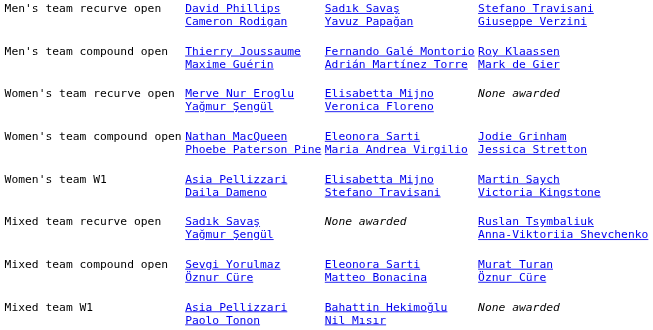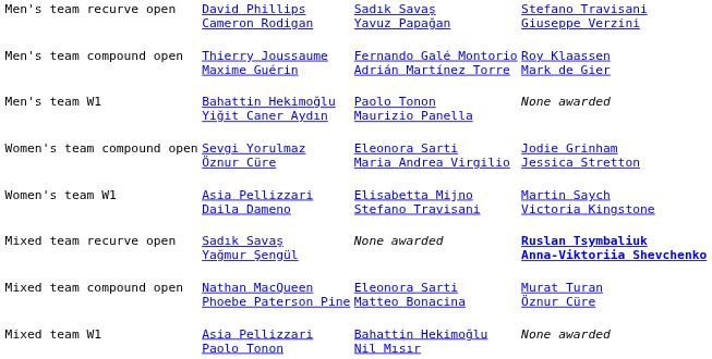 <table>
 <tr>
 <td>Men's team recurve open<br></td>
 <td><br><a href='#'>David Phillips</a><br><a href='#'>Cameron Rodigan</a></td>
 <td><br><a href='#'>Sadık Savaş</a><br><a href='#'>Yavuz Papağan</a></td>
 <td><br><a href='#'>Stefano Travisani</a><br><a href='#'>Giuseppe Verzini</a></td>
 </tr>
 <tr>
 <td>Men's team compound open<br></td>
 <td><br><a href='#'>Thierry Joussaume</a><br><a href='#'>Maxime Guérin</a></td>
 <td><br><a href='#'>Fernando Galé Montorio</a><br><a href='#'>Adrián Martínez Torre</a></td>
 <td><br><a href='#'>Roy Klaassen</a><br><a href='#'>Mark de Gier</a></td>
 </tr>
 <tr>
-<td>Women's team recurve open<br></td>
-<td><br><a href='#'>Merve Nur Eroglu</a><br><a href='#'>Yağmur Şengül</a></td>
-<td><br><a href='#'>Elisabetta Mijno</a><br><a href='#'>Veronica Floreno</a></td>
+<td>Men's team W1<br></td>
+<td><br><a href='#'>Bahattin Hekimoğlu</a><br><a href='#'>Yiğit Caner Aydın</a></td>
+<td><br><a href='#'>Paolo Tonon</a><br><a href='#'>Maurizio Panella</a></td>
 <td><em>None awarded</em></td>
 </tr>
 <tr>
 <td>Women's team compound open<br></td>
-<td><br><a href='#'>Nathan MacQueen</a><br><a href='#'>Phoebe Paterson Pine</a></td>
+<td><br><a href='#'>Sevgi Yorulmaz</a><br><a href='#'>Öznur Cüre</a></td>
 <td><br><a href='#'>Eleonora Sarti</a><br><a href='#'>Maria Andrea Virgilio</a></td>
 <td><br><a href='#'>Jodie Grinham</a><br><a href='#'>Jessica Stretton</a></td>
 </tr>
 <tr>
 <td>Women's team W1<br></td>
 <td><br><a href='#'>Asia Pellizzari</a><br><a href='#'>Daila Dameno</a></td>
 <td><br><a href='#'>Elisabetta Mijno</a><br><a href='#'>Stefano Travisani</a></td>
 <td><br><a href='#'>Martin Saych</a><br><a href='#'>Victoria Kingstone</a></td>
 </tr>
 <tr>
 <td>Mixed team recurve open<br></td>
 <td><br><a href='#'>Sadık Savaş</a><br><a href='#'>Yağmur Şengül</a></td>
 <td><em>None awarded</em></td>
-<td><br><a href='#'>Ruslan Tsymbaliuk</a><br><a href='#'>Anna-Viktoriia Shevchenko</a></td>
+<td><strong><br><a href='#'>Ruslan Tsymbaliuk</a><br><a href='#'>Anna-Viktoriia Shevchenko</a></strong></td>
 </tr>
 <tr>
 <td>Mixed team compound open<br></td>
-<td><br><a href='#'>Sevgi Yorulmaz</a><br><a href='#'>Öznur Cüre</a></td>
+<td><br><a href='#'>Nathan MacQueen</a><br><a href='#'>Phoebe Paterson Pine</a></td>
 <td><br><a href='#'>Eleonora Sarti</a><br><a href='#'>Matteo Bonacina</a></td>
 <td><br><a href='#'>Murat Turan</a><br><a href='#'>Öznur Cüre</a></td>
 </tr>
 <tr>
 <td>Mixed team W1<br></td>
 <td><br><a href='#'>Asia Pellizzari</a><br><a href='#'>Paolo Tonon</a></td>
 <td><br><a href='#'>Bahattin Hekimoğlu</a><br><a href='#'>Nil Mısır</a></td>
 <td><em>None awarded</em></td>
 </tr>
 </table>
